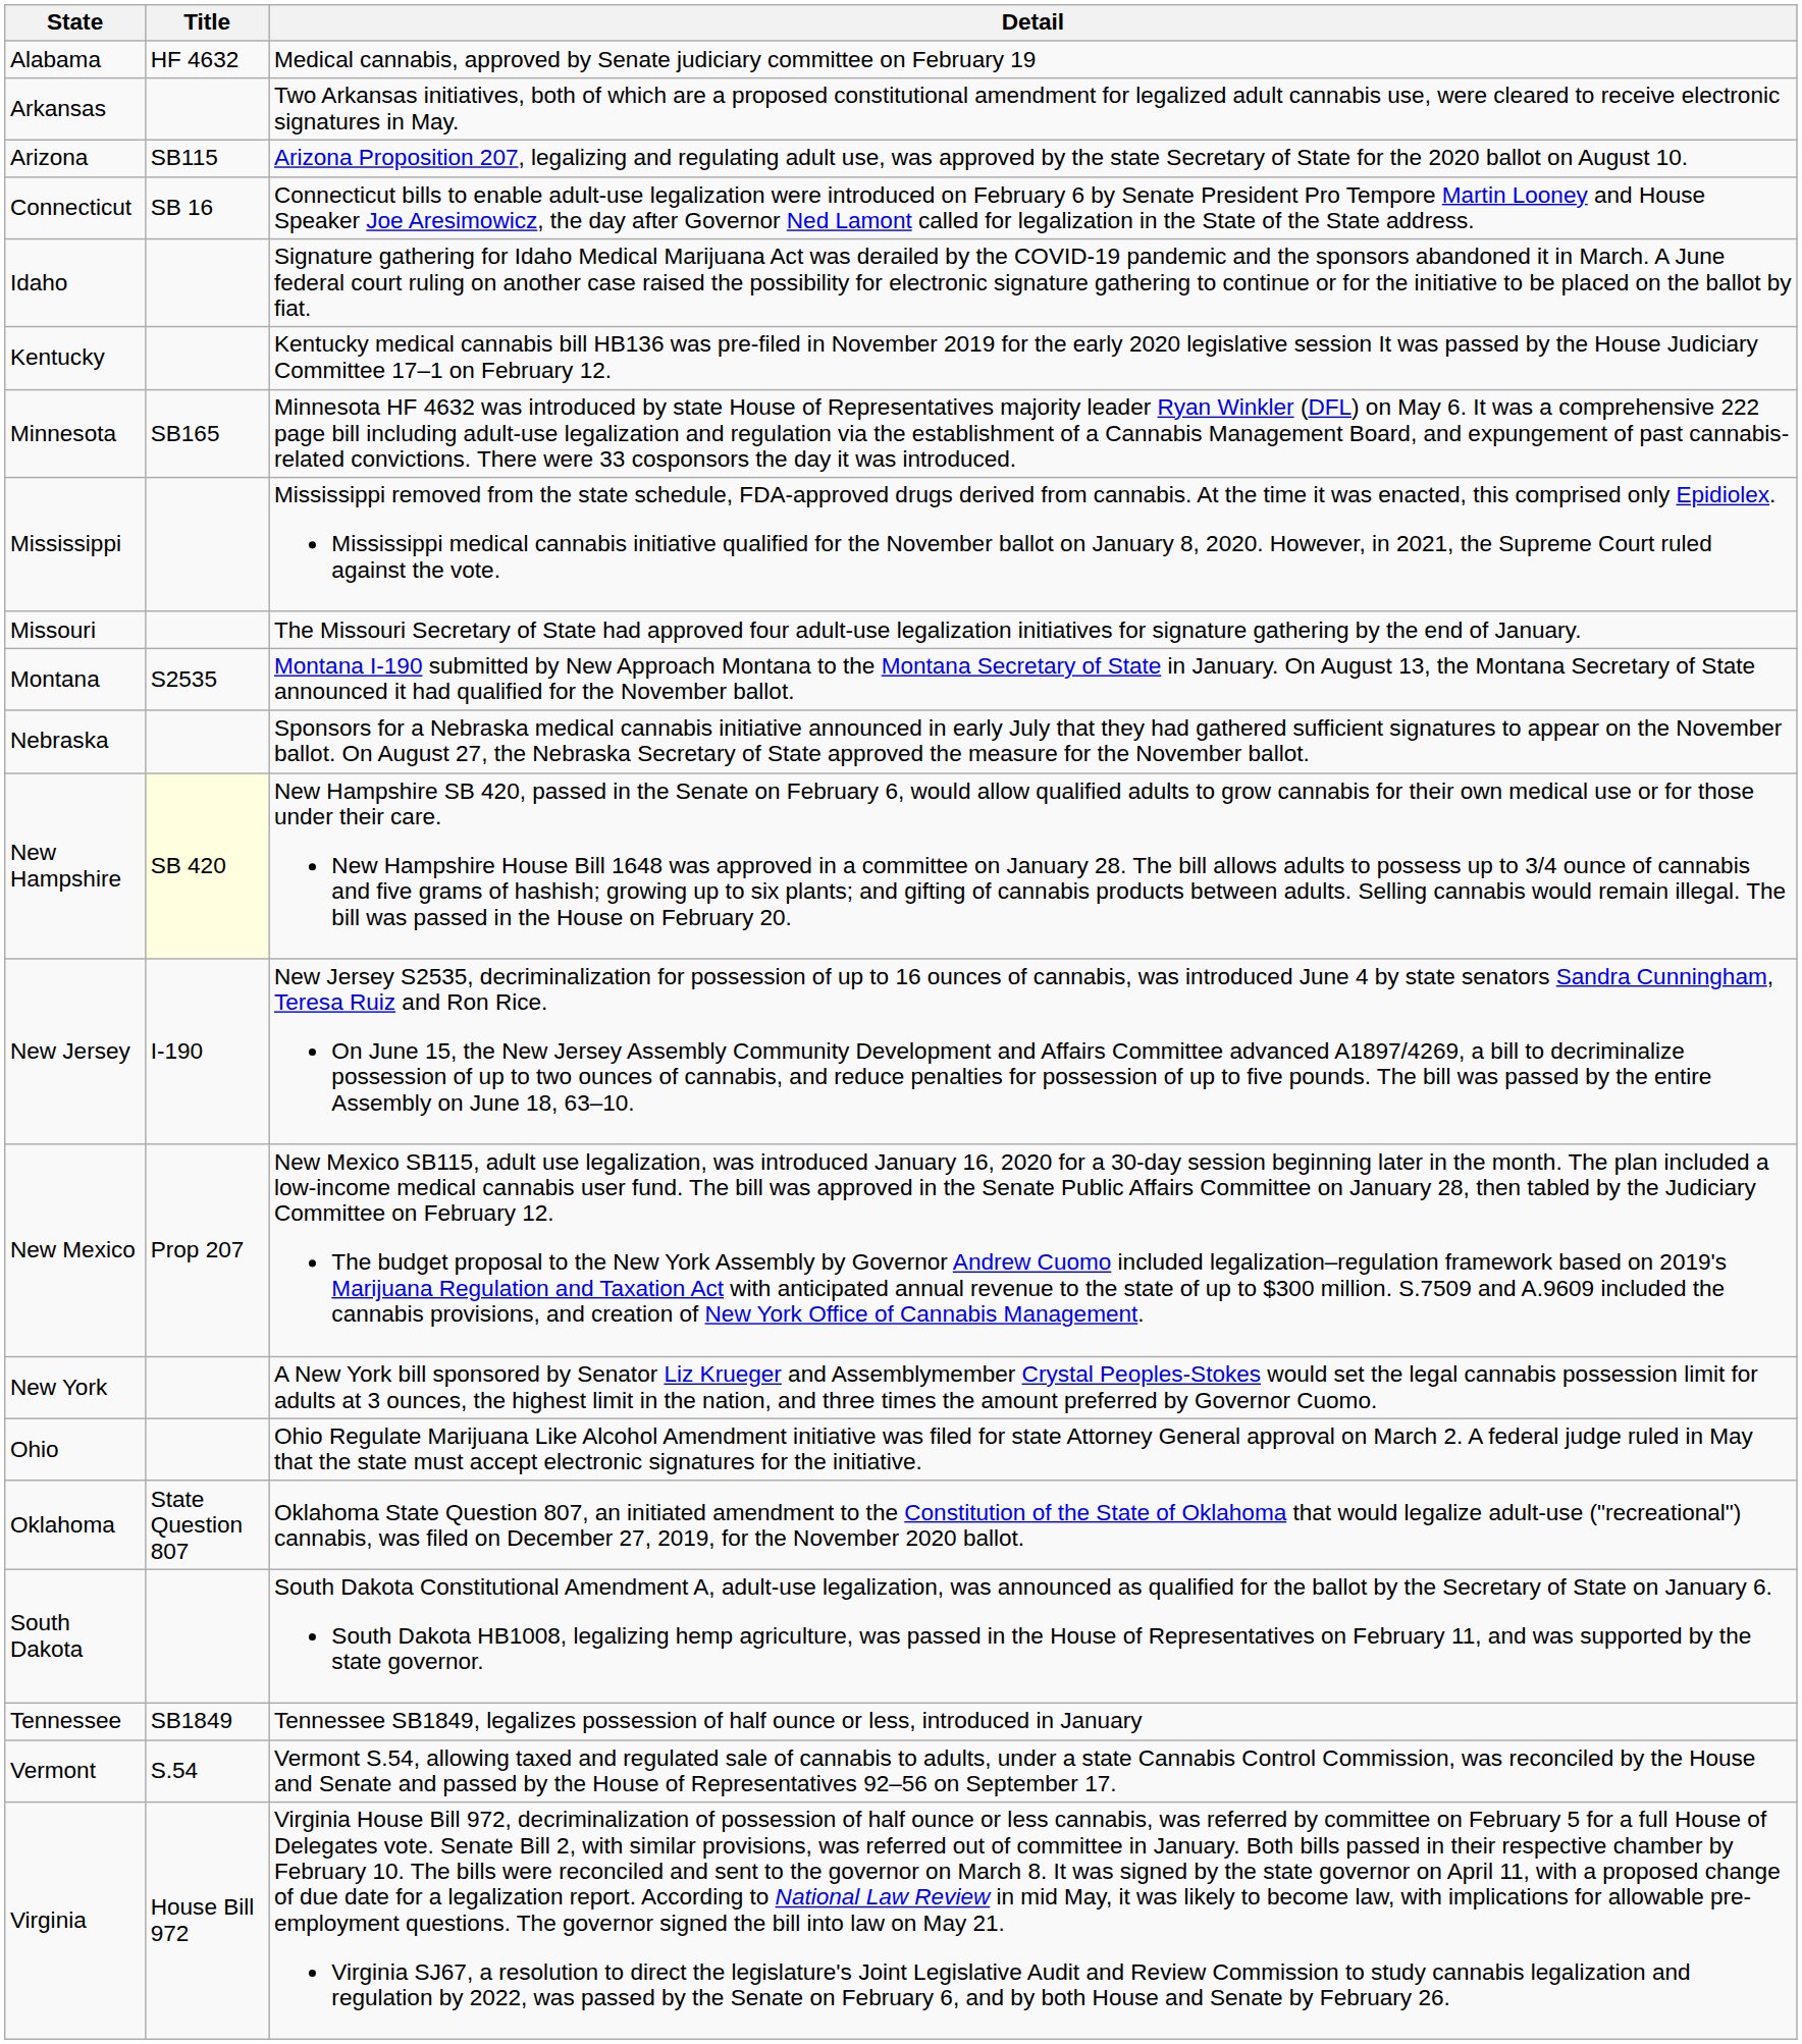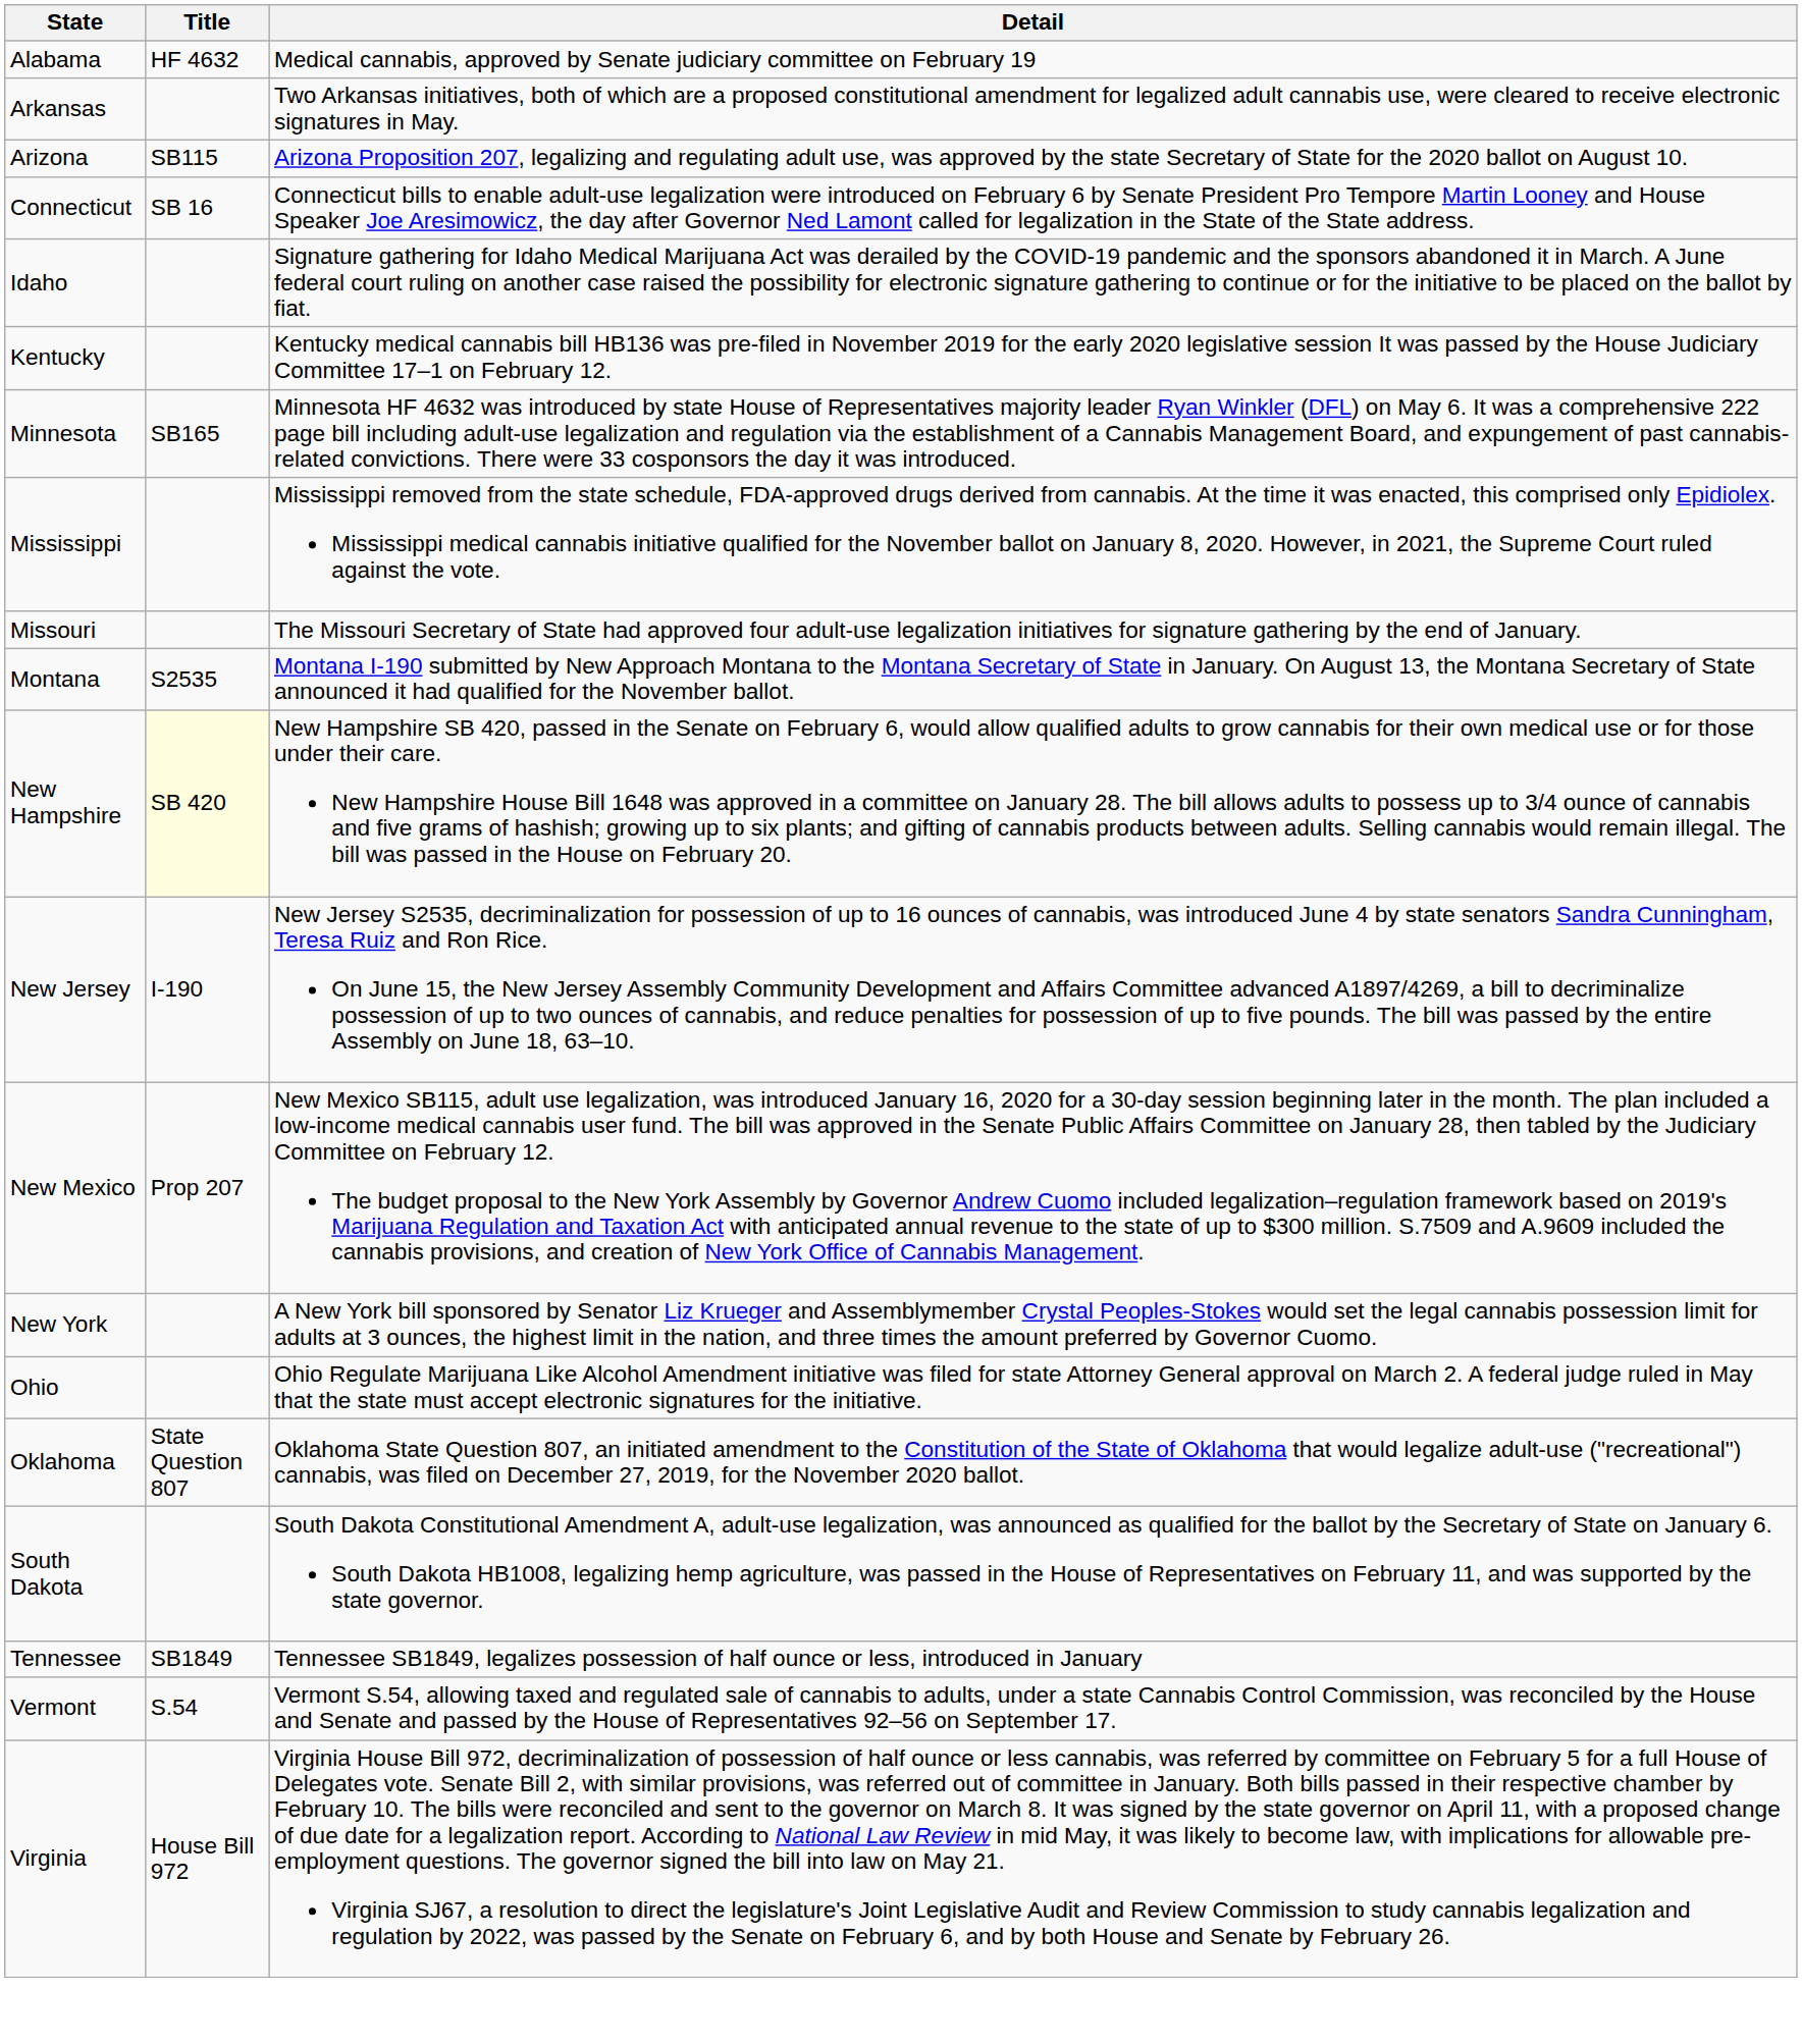 <table class="wikitable sortable">
 <tr>
 <th scope="col">State</th>
 <th scope="col">Title</th>
 <th scope="col" class="unsortable">Detail</th>
 </tr>
 <tr>
 <td>Alabama</td>
 <td>HF 4632</td>
 <td>Medical cannabis, approved by Senate judiciary committee on February 19</td>
 </tr>
 <tr>
 <td>Arkansas</td>
 <td></td>
 <td>Two Arkansas initiatives, both of which are a proposed constitutional amendment for legalized adult cannabis use, were cleared to receive electronic signatures in May.</td>
 </tr>
 <tr>
 <td>Arizona</td>
 <td>SB115</td>
 <td><a href='#'>Arizona Proposition 207</a>, legalizing and regulating adult use, was approved by the state Secretary of State for the 2020 ballot on August 10.</td>
 </tr>
 <tr>
 <td>Connecticut</td>
 <td>SB 16</td>
 <td>Connecticut bills to enable adult-use legalization were introduced on February 6 by Senate President Pro Tempore <a href='#'>Martin Looney</a> and House Speaker <a href='#'>Joe Aresimowicz</a>, the day after Governor <a href='#'>Ned Lamont</a> called for legalization in the State of the State address.</td>
 </tr>
 <tr>
 <td>Idaho</td>
 <td></td>
 <td>Signature gathering for Idaho Medical Marijuana Act was derailed by the COVID-19 pandemic and the sponsors abandoned it in March. A June federal court ruling on another case raised the possibility for electronic signature gathering to continue or for the initiative to be placed on the ballot by fiat.</td>
 </tr>
 <tr>
 <td>Kentucky</td>
 <td></td>
 <td>Kentucky medical cannabis bill HB136 was pre-filed in November 2019 for the early 2020 legislative session It was passed by the House Judiciary Committee 17–1 on February 12.</td>
 </tr>
 <tr>
 <td>Minnesota</td>
 <td>SB165</td>
 <td>Minnesota HF 4632 was introduced by state House of Representatives majority leader <a href='#'>Ryan Winkler</a> (<a href='#'>DFL</a>) on May 6. It was a comprehensive 222 page bill including adult-use legalization and regulation via the establishment of a Cannabis Management Board, and expungement of past cannabis-related convictions. There were 33 cosponsors the day it was introduced.</td>
 </tr>
 <tr>
 <td>Mississippi</td>
 <td></td>
 <td>Mississippi removed from the state schedule, FDA-approved drugs derived from cannabis. At the time it was enacted, this comprised only <a href='#'>Epidiolex</a>.<br><ul><li>Mississippi medical cannabis initiative qualified for the November ballot on January 8, 2020. However, in 2021, the Supreme Court ruled against the vote.</li></ul></td>
 </tr>
 <tr>
 <td>Missouri</td>
 <td></td>
 <td>The Missouri Secretary of State had approved four adult-use legalization initiatives for signature gathering by the end of January.</td>
 </tr>
 <tr>
 <td>Montana</td>
 <td>S2535</td>
 <td><a href='#'>Montana I-190</a> submitted by New Approach Montana to the <a href='#'>Montana Secretary of State</a> in January. On August 13, the Montana Secretary of State announced it had qualified for the November ballot.</td>
 </tr>
 <tr>
-<td>Nebraska</td>
-<td></td>
-<td>Sponsors for a Nebraska medical cannabis initiative announced in early July that they had gathered sufficient signatures to appear on the November ballot. On August 27, the Nebraska Secretary of State approved the measure for the November ballot.</td>
-</tr>
-<tr>
 <td>New Hampshire</td>
 <td style="background: lightyellow;">SB 420</td>
 <td>New Hampshire SB 420, passed in the Senate on February 6, would allow qualified adults to grow cannabis for their own medical use or for those under their care.<br><ul><li>New Hampshire House Bill 1648 was approved in a committee on January 28. The bill allows adults to possess up to 3/4 ounce of cannabis and five grams of hashish; growing up to six plants; and gifting of cannabis products between adults. Selling cannabis would remain illegal. The bill was passed in the House on February 20.</li></ul></td>
 </tr>
 <tr>
 <td>New Jersey</td>
 <td>I-190</td>
 <td>New Jersey S2535, decriminalization for possession of up to 16 ounces of cannabis, was introduced June 4 by state senators <a href='#'>Sandra Cunningham</a>, <a href='#'>Teresa Ruiz</a> and Ron Rice.<br><ul><li>On June 15, the New Jersey Assembly Community Development and Affairs Committee advanced A1897/4269, a bill to decriminalize possession of up to two ounces of cannabis, and reduce penalties for possession of up to five pounds. The bill was passed by the entire Assembly on June 18, 63–10.</li></ul></td>
 </tr>
 <tr>
 <td>New Mexico</td>
 <td>Prop 207</td>
 <td>New Mexico SB115, adult use legalization, was introduced January 16, 2020 for a 30-day session beginning later in the month. The plan included a low-income medical cannabis user fund. The bill was approved in the Senate Public Affairs Committee on January 28, then tabled by the Judiciary Committee on February 12.<br><ul><li>The budget proposal to the New York Assembly by Governor <a href='#'>Andrew Cuomo</a> included legalization–regulation framework based on 2019's <a href='#'>Marijuana Regulation and Taxation Act</a> with anticipated annual revenue to the state of up to $300 million. S.7509 and A.9609 included the cannabis provisions, and creation of <a href='#'>New York Office of Cannabis Management</a>.</li></ul></td>
 </tr>
 <tr>
 <td>New York</td>
 <td></td>
 <td>A New York bill sponsored by Senator <a href='#'>Liz Krueger</a> and Assemblymember <a href='#'>Crystal Peoples-Stokes</a> would set the legal cannabis possession limit for adults at 3 ounces, the highest limit in the nation, and three times the amount preferred by Governor Cuomo.</td>
 </tr>
 <tr>
 <td>Ohio</td>
 <td></td>
 <td>Ohio Regulate Marijuana Like Alcohol Amendment initiative was filed for state Attorney General approval on March 2. A federal judge ruled in May that the state must accept electronic signatures for the initiative.</td>
 </tr>
 <tr>
 <td>Oklahoma</td>
 <td>State Question 807</td>
 <td>Oklahoma State Question 807, an initiated amendment to the <a href='#'>Constitution of the State of Oklahoma</a> that would legalize adult-use ("recreational") cannabis, was filed on December 27, 2019, for the November 2020 ballot.</td>
 </tr>
 <tr>
 <td>South Dakota</td>
 <td></td>
 <td>South Dakota Constitutional Amendment A, adult-use legalization, was announced as qualified for the ballot by the Secretary of State on January 6.<br><ul><li>South Dakota HB1008, legalizing hemp agriculture, was passed in the House of Representatives on February 11, and was supported by the state governor.</li></ul></td>
 </tr>
 <tr>
 <td>Tennessee</td>
 <td>SB1849</td>
 <td>Tennessee SB1849, legalizes possession of half ounce or less, introduced in January</td>
 </tr>
 <tr>
 <td>Vermont</td>
 <td>S.54</td>
 <td>Vermont S.54, allowing taxed and regulated sale of cannabis to adults, under a state Cannabis Control Commission, was reconciled by the House and Senate and passed by the House of Representatives 92–56 on September 17.</td>
 </tr>
 <tr>
 <td>Virginia</td>
 <td>House Bill 972</td>
 <td>Virginia House Bill 972, decriminalization of possession of half ounce or less cannabis, was referred by committee on February 5 for a full House of Delegates vote. Senate Bill 2, with similar provisions, was referred out of committee in January. Both bills passed in their respective chamber by February 10. The bills were reconciled and sent to the governor on March 8.  It was signed by the state governor on April 11, with a proposed change of due date for a legalization report. According to <em><a href='#'>National Law Review</a></em> in mid May, it was likely to become law, with implications for allowable pre-employment questions. The governor signed the bill into law on May 21.<br><ul><li>Virginia SJ67, a resolution to direct the legislature's Joint Legislative Audit and Review Commission to study cannabis legalization and regulation by 2022, was passed by the Senate on February 6, and by both House and Senate by February 26.</li></ul></td>
 </tr>
 </table>
